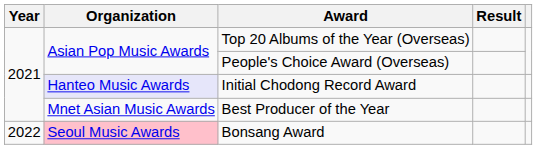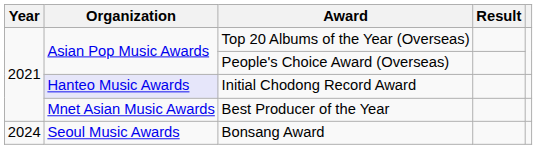 <table class="wikitable plainrowheaders">
 <tr>
 <th scope="col">Year</th>
 <th scope="col">Organization</th>
 <th scope="col">Award</th>
 <th scope="col">Result</th>
 <th scope="col"></th>
 </tr>
 <tr>
 <td style="text-align:center;" rowspan="4">2021</td>
 <td rowspan="2"><a href='#'>Asian Pop Music Awards</a></td>
 <td>Top 20 Albums of the Year (Overseas)</td>
 <td></td>
 <td rowspan="2" style="text-align:center"></td>
 </tr>
 <tr>
 <td>People's Choice Award (Overseas)</td>
 <td></td>
 </tr>
 <tr>
 <td style="background: lavender;"><a href='#'>Hanteo Music Awards</a></td>
 <td>Initial Chodong Record Award</td>
 <td></td>
 <td style="text-align:center;"></td>
 </tr>
 <tr>
 <td><a href='#'>Mnet Asian Music Awards</a></td>
 <td>Best Producer of the Year</td>
 <td></td>
 <td style="text-align:center"></td>
 </tr>
 <tr>
-<td style="text-align:center;">2022</td>
-<td style="background: pink;"><a href='#'>Seoul Music Awards</a></td>
+<td style="text-align:center;">2024</td>
+<td><a href='#'>Seoul Music Awards</a></td>
 <td>Bonsang Award</td>
 <td></td>
 <td style="text-align:center"></td>
 </tr>
 </table>
